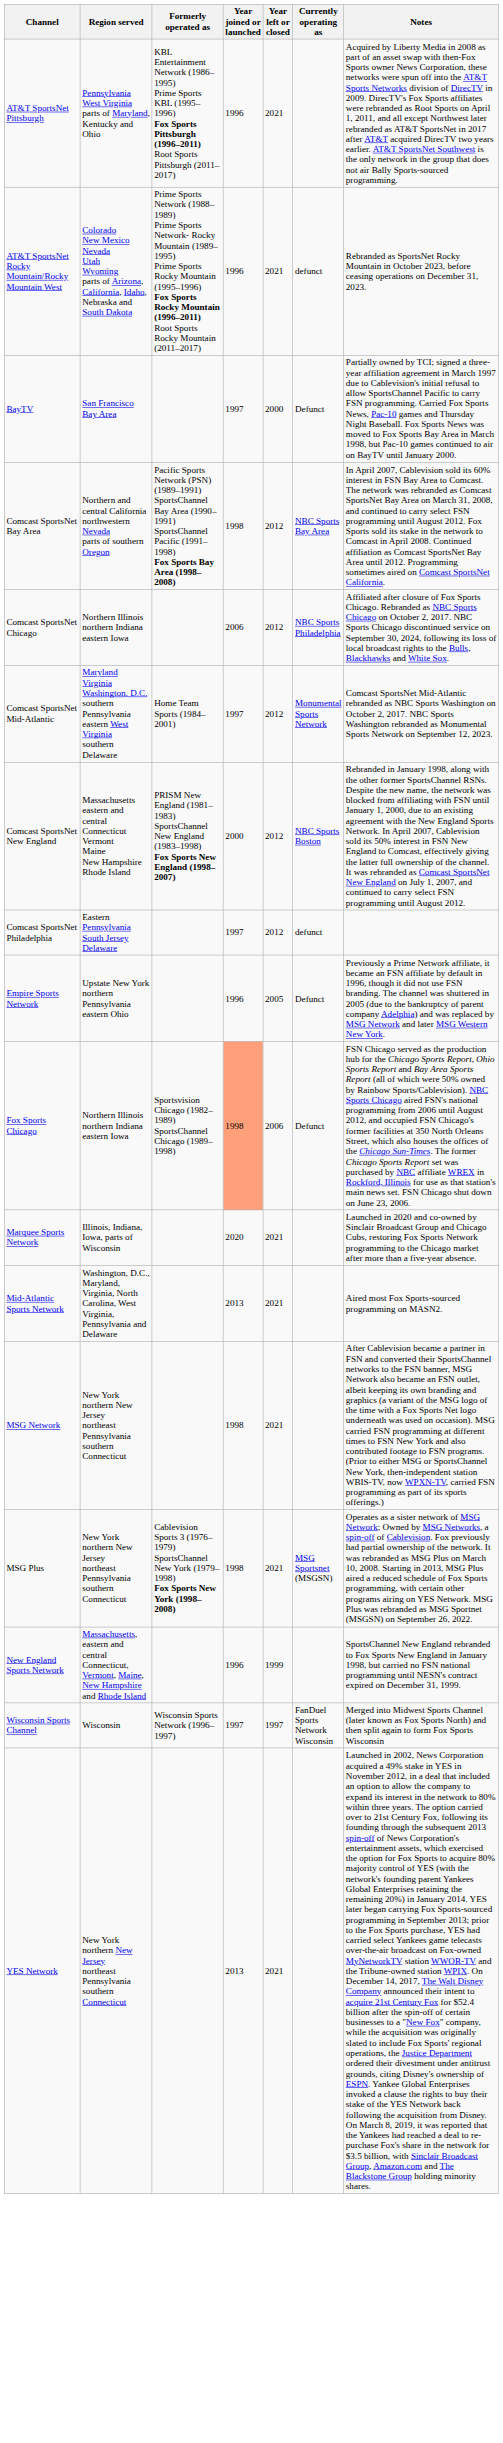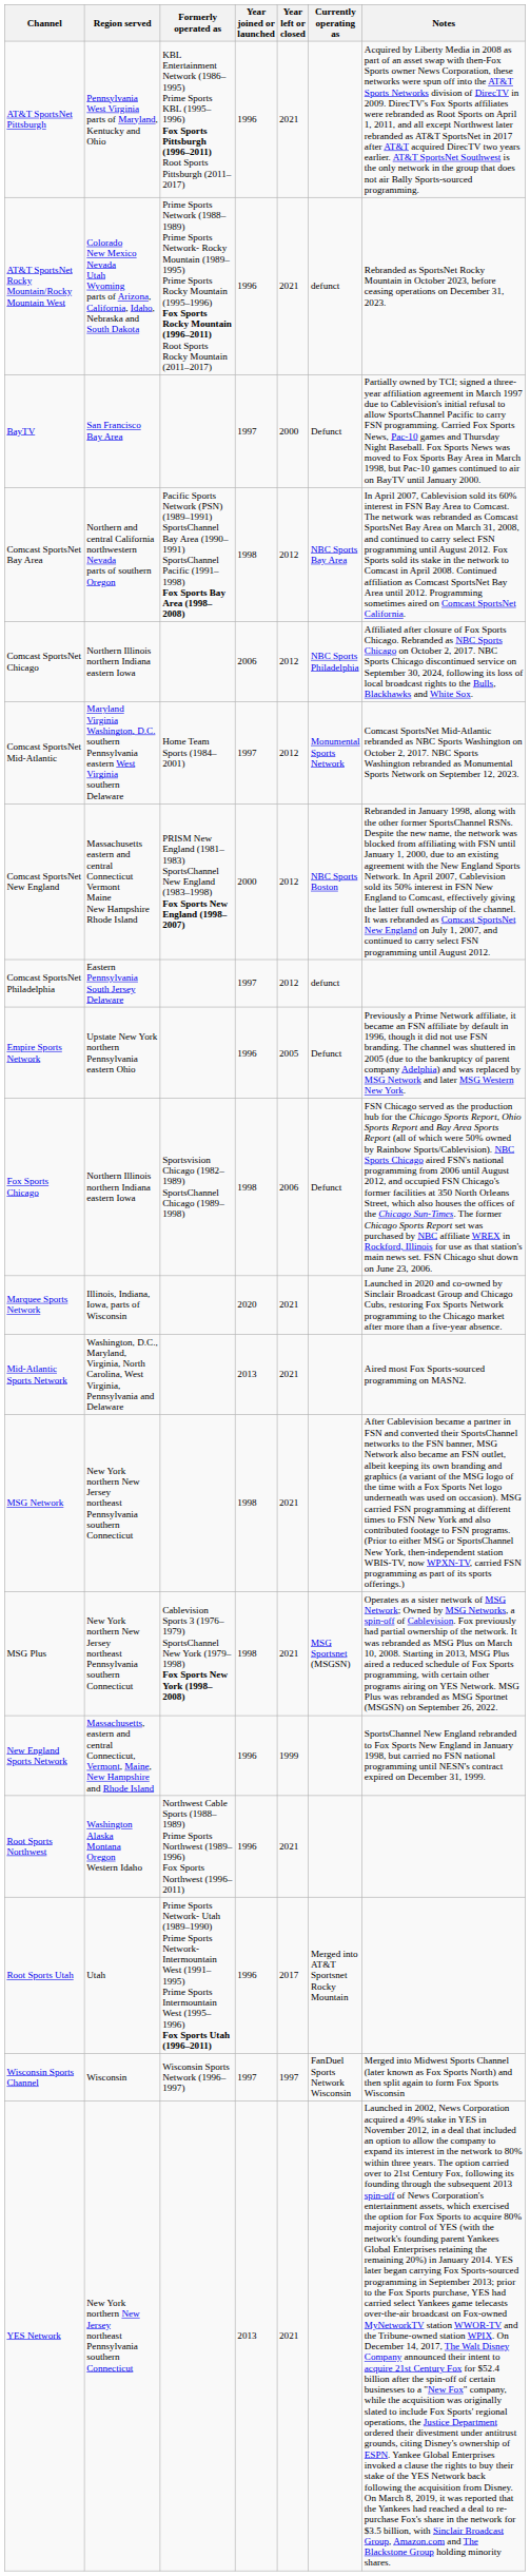 <table class="wikitable sortable">
 <tr style="text-align:center;">
 <th style="width:150px;">Channel</th>
 <th style="width:150px;">Region served</th>
 <th style="width:150px;">Formerly<br>operated as</th>
 <th style="width:50px;">Year<br>joined or launched</th>
 <th style="width:50px;">Year left or closed</th>
 <th>Currently operating as</th>
 <th style="width:450px;">Notes</th>
 </tr>
 <tr>
 <td><a href='#'>AT&T SportsNet Pittsburgh</a></td>
 <td><a href='#'>Pennsylvania</a><br><a href='#'>West Virginia</a><br> parts of <a href='#'>Maryland</a>, Kentucky and Ohio</td>
 <td>KBL Entertainment Network (1986–1995)<br>Prime Sports KBL (1995–1996)<br><strong>Fox Sports Pittsburgh (1996–2011)</strong><br>Root Sports Pittsburgh (2011–2017)</td>
 <td>1996</td>
 <td>2021</td>
 <td></td>
 <td>Acquired by Liberty Media in 2008 as part of an asset swap with then-Fox Sports owner News Corporation, these networks were spun off into the <a href='#'>AT&T Sports Networks</a> division of <a href='#'>DirecTV</a> in 2009. DirecTV's Fox Sports affiliates were rebranded as Root Sports on April 1, 2011, and all except Northwest later rebranded as AT&T SportsNet in 2017 after <a href='#'>AT&T</a> acquired DirecTV two years earlier. <a href='#'>AT&T SportsNet Southwest</a> is the only network in the group that does not air Bally Sports-sourced programming.</td>
 </tr>
 <tr>
 <td><a href='#'>AT&T SportsNet Rocky Mountain/Rocky Mountain West</a></td>
 <td><a href='#'>Colorado</a><br><a href='#'>New Mexico</a><br><a href='#'>Nevada</a><br><a href='#'>Utah</a><br><a href='#'>Wyoming</a><br>parts of <a href='#'>Arizona</a>, <a href='#'>California</a>, <a href='#'>Idaho</a>, Nebraska and <a href='#'>South Dakota</a></td>
 <td>Prime Sports Network (1988–1989)<br>Prime Sports Network- Rocky Mountain (1989–1995)<br>Prime Sports Rocky Mountain (1995–1996)<br><strong>Fox Sports Rocky Mountain (1996–2011)</strong><br>Root Sports Rocky Mountain (2011–2017)</td>
 <td>1996</td>
 <td>2021</td>
 <td>defunct</td>
 <td>Rebranded as SportsNet Rocky Mountain in October 2023, before ceasing operations on December 31, 2023.</td>
 </tr>
 <tr>
 <td><a href='#'>BayTV</a></td>
 <td><a href='#'>San Francisco Bay Area</a></td>
 <td></td>
 <td>1997</td>
 <td>2000</td>
 <td>Defunct</td>
 <td>Partially owned by TCI; signed a three-year affiliation agreement in March 1997 due to Cablevision's initial refusal to allow SportsChannel Pacific to carry FSN programming. Carried Fox Sports News, <a href='#'>Pac-10</a> games and Thursday Night Baseball. Fox Sports News was moved to Fox Sports Bay Area in March 1998, but Pac-10 games continued to air on BayTV until January 2000.</td>
 </tr>
 <tr>
 <td>Comcast SportsNet Bay Area</td>
 <td>Northern and central California<br>northwestern <a href='#'>Nevada</a><br>parts of southern <a href='#'>Oregon</a></td>
 <td>Pacific Sports Network (PSN) (1989–1991)<br>SportsChannel Bay Area (1990–1991)<br>SportsChannel Pacific (1991–1998)<br><strong>Fox Sports Bay Area (1998–2008)</strong></td>
 <td>1998</td>
 <td>2012</td>
 <td><a href='#'>NBC Sports Bay Area</a></td>
 <td>In April 2007, Cablevision sold its 60% interest in FSN Bay Area to Comcast. The network was rebranded as Comcast SportsNet Bay Area on March 31, 2008, and continued to carry select FSN programming until August 2012. Fox Sports sold its stake in the network to Comcast in April 2008. Continued affiliation as Comcast SportsNet Bay Area until 2012. Programming sometimes aired on <a href='#'>Comcast SportsNet California</a>.</td>
 </tr>
 <tr>
 <td>Comcast SportsNet Chicago</td>
 <td>Northern Illinois<br>northern Indiana<br>eastern Iowa</td>
 <td></td>
 <td>2006</td>
 <td>2012</td>
 <td><a href='#'>NBC Sports Philadelphia</a></td>
 <td>Affiliated after closure of Fox Sports Chicago. Rebranded as <a href='#'>NBC Sports Chicago</a> on October 2, 2017. NBC Sports Chicago discontinued service on September 30, 2024, following its loss of local broadcast rights to the <a href='#'>Bulls</a>, <a href='#'>Blackhawks</a> and <a href='#'>White Sox</a>.</td>
 </tr>
 <tr>
 <td>Comcast SportsNet Mid-Atlantic</td>
 <td><a href='#'>Maryland</a><br><a href='#'>Virginia</a><br><a href='#'>Washington, D.C.</a><br>southern Pennsylvania<br>eastern <a href='#'>West Virginia</a><br>southern Delaware</td>
 <td>Home Team Sports (1984–2001)</td>
 <td>1997</td>
 <td>2012</td>
 <td><a href='#'>Monumental Sports Network</a></td>
 <td>Comcast SportsNet Mid-Atlantic rebranded as NBC Sports Washington on October 2, 2017. NBC Sports Washington rebranded as Monumental Sports Network on September 12, 2023.</td>
 </tr>
 <tr>
 <td>Comcast SportsNet New England</td>
 <td>Massachusetts<br>eastern and central Connecticut<br>Vermont<br>Maine<br>New Hampshire<br>Rhode Island</td>
 <td>PRISM New England (1981–1983)<br>SportsChannel New England (1983–1998)<br><strong>Fox Sports New England (1998–2007)</strong></td>
 <td>2000</td>
 <td>2012</td>
 <td><a href='#'>NBC Sports Boston</a></td>
 <td>Rebranded in January 1998, along with the other former SportsChannel RSNs. Despite the new name, the network was blocked from affiliating with FSN until January 1, 2000, due to an existing agreement with the New England Sports Network. In April 2007, Cablevision sold its 50% interest in FSN New England to Comcast, effectively giving the latter full ownership of the channel. It was rebranded as <a href='#'>Comcast SportsNet New England</a> on July 1, 2007, and continued to carry select FSN programming until August 2012.</td>
 </tr>
 <tr>
 <td>Comcast SportsNet Philadelphia</td>
 <td>Eastern <a href='#'>Pennsylvania</a><br><a href='#'>South Jersey</a><br><a href='#'>Delaware</a></td>
 <td></td>
 <td>1997</td>
 <td>2012</td>
 <td>defunct</td>
 <td></td>
 </tr>
 <tr>
 <td><a href='#'>Empire Sports Network</a></td>
 <td>Upstate New York<br>northern Pennsylvania<br>eastern Ohio</td>
 <td></td>
 <td>1996</td>
 <td>2005</td>
 <td>Defunct</td>
 <td>Previously a Prime Network affiliate, it became an FSN affiliate by default in 1996, though it did not use FSN branding. The channel was shuttered in 2005 (due to the bankruptcy of parent company <a href='#'>Adelphia</a>) and was replaced by <a href='#'>MSG Network</a> and later <a href='#'>MSG Western New York</a>.</td>
 </tr>
 <tr>
 <td><a href='#'>Fox Sports Chicago</a></td>
 <td>Northern Illinois<br>northern Indiana<br>eastern Iowa</td>
 <td>Sportsvision Chicago (1982–1989)<br>SportsChannel Chicago (1989–1998)</td>
-<td style="background: lightsalmon;">1998</td>
+<td>1998</td>
 <td>2006</td>
 <td>Defunct</td>
 <td>FSN Chicago served as the production hub for the <em>Chicago Sports Report</em>, <em>Ohio Sports Report</em> and <em>Bay Area Sports Report</em> (all of which were 50% owned by Rainbow Sports/Cablevision). <a href='#'>NBC Sports Chicago</a> aired FSN's national programming from 2006 until August 2012, and occupied FSN Chicago's former facilities at 350 North Orleans Street, which also houses the offices of the <em><a href='#'>Chicago Sun-Times</a></em>. The former <em>Chicago Sports Report</em> set was purchased by <a href='#'>NBC</a> affiliate <a href='#'>WREX</a> in <a href='#'>Rockford, Illinois</a> for use as that station's main news set. FSN Chicago shut down on June 23, 2006.</td>
 </tr>
 <tr>
 <td><a href='#'>Marquee Sports Network</a></td>
 <td>Illinois, Indiana, Iowa, parts of Wisconsin</td>
 <td></td>
 <td>2020</td>
 <td>2021</td>
 <td></td>
 <td>Launched in 2020 and co-owned by Sinclair Broadcast Group and Chicago Cubs, restoring Fox Sports Network programming to the Chicago market after more than a five-year absence.</td>
 </tr>
 <tr>
 <td><a href='#'>Mid-Atlantic Sports Network</a></td>
 <td>Washington, D.C., Maryland, Virginia, North Carolina, West Virginia, Pennsylvania and Delaware</td>
 <td></td>
 <td>2013</td>
 <td>2021</td>
 <td></td>
 <td>Aired most Fox Sports-sourced programming on MASN2.</td>
 </tr>
 <tr>
 <td><a href='#'>MSG Network</a></td>
 <td>New York<br>northern New Jersey<br>northeast Pennsylvania<br>southern Connecticut</td>
 <td></td>
 <td>1998</td>
 <td>2021</td>
 <td></td>
 <td>After Cablevision became a partner in FSN and converted their SportsChannel networks to the FSN banner, MSG Network also became an FSN outlet, albeit keeping its own branding and graphics (a variant of the MSG logo of the time with a Fox Sports Net logo underneath was used on occasion). MSG carried FSN programming at different times to FSN New York and also contributed footage to FSN programs. (Prior to either MSG or SportsChannel New York, then-independent station WBIS-TV, now <a href='#'>WPXN-TV</a>, carried FSN programming as part of its sports offerings.)</td>
 </tr>
 <tr>
 <td>MSG Plus</td>
 <td>New York<br>northern New Jersey<br>northeast Pennsylvania<br>southern Connecticut</td>
 <td>Cablevision Sports 3 (1976–1979)<br>SportsChannel New York (1979–1998)<br><strong>Fox Sports New York (1998–2008)</strong></td>
 <td>1998</td>
 <td>2021</td>
 <td><a href='#'>MSG Sportsnet</a> (MSGSN)</td>
 <td>Operates as a sister network of <a href='#'>MSG Network</a>; Owned by <a href='#'>MSG Networks</a>, a <a href='#'>spin-off</a> of <a href='#'>Cablevision</a>. Fox previously had partial ownership of the network. It was rebranded as MSG Plus on March 10, 2008. Starting in 2013, MSG Plus aired a reduced schedule of Fox Sports programming, with certain other programs airing on YES Network. MSG Plus was rebranded as MSG Sportnet (MSGSN) on September 26, 2022.</td>
 </tr>
 <tr>
 <td><a href='#'>New England Sports Network</a></td>
 <td><a href='#'>Massachusetts</a>, eastern and central Connecticut, <a href='#'>Vermont</a>, <a href='#'>Maine</a>, <a href='#'>New Hampshire</a> and <a href='#'>Rhode Island</a></td>
 <td></td>
 <td>1996</td>
 <td>1999</td>
 <td></td>
 <td>SportsChannel New England rebranded to Fox Sports New England in January 1998, but carried no FSN national programming until NESN's contract expired on December 31, 1999.</td>
 </tr>
 <tr>
+<td><a href='#'>Root Sports Northwest</a></td>
+<td><a href='#'>Washington</a><br><a href='#'>Alaska</a><br><a href='#'>Montana</a><br><a href='#'>Oregon</a><br>Western Idaho</td>
+<td>Northwest Cable Sports (1988–1989)<br>Prime Sports Northwest (1989–1996)<br>Fox Sports Northwest (1996–2011)</td>
+<td>1996</td>
+<td>2021</td>
+<td></td>
+<td></td>
+</tr>
+<tr>
+<td><a href='#'>Root Sports Utah</a></td>
+<td>Utah</td>
+<td>Prime Sports Network- Utah (1989–1990)<br>Prime Sports Network- Intermountain West (1991–1995)<br>Prime Sports Intermountain West (1995–1996)<br><strong>Fox Sports Utah (1996–2011)</strong></td>
+<td>1996</td>
+<td>2017</td>
+<td>Merged into AT&T Sportsnet Rocky Mountain</td>
+<td></td>
+</tr>
+<tr>
 <td><a href='#'>Wisconsin Sports Channel</a></td>
 <td>Wisconsin</td>
 <td>Wisconsin Sports Network (1996–1997)</td>
 <td>1997</td>
 <td>1997</td>
 <td>FanDuel Sports Network Wisconsin</td>
 <td>Merged into Midwest Sports Channel (later known as Fox Sports North) and then split again to form Fox Sports Wisconsin</td>
 </tr>
 <tr>
 <td><a href='#'>YES Network</a></td>
 <td>New York<br>northern <a href='#'>New Jersey</a><br>northeast Pennsylvania<br>southern <a href='#'>Connecticut</a></td>
 <td></td>
 <td>2013</td>
 <td>2021</td>
 <td></td>
 <td>Launched in 2002, News Corporation acquired a 49% stake in YES in November 2012, in a deal that included an option to allow the company to expand its interest in the network to 80% within three years. The option carried over to 21st Century Fox, following its founding through the subsequent 2013 <a href='#'>spin-off</a> of News Corporation's entertainment assets, which exercised the option for Fox Sports to acquire 80% majority control of YES (with the network's founding parent Yankees Global Enterprises retaining the remaining 20%) in January 2014. YES later began carrying Fox Sports-sourced programming in September 2013; prior to the Fox Sports purchase, YES had carried select Yankees game telecasts over-the-air broadcast on Fox-owned <a href='#'>MyNetworkTV</a> station <a href='#'>WWOR-TV</a> and the Tribune-owned station <a href='#'>WPIX</a>. On December 14, 2017, <a href='#'>The Walt Disney Company</a> announced their intent to <a href='#'>acquire 21st Century Fox</a> for $52.4 billion after the spin-off of certain businesses to a "<a href='#'>New Fox</a>" company, while the acquisition was originally slated to include Fox Sports' regional operations, the <a href='#'>Justice Department</a> ordered their divestment under antitrust grounds, citing Disney's ownership of <a href='#'>ESPN</a>. Yankee Global Enterprises invoked a clause the rights to buy their stake of the YES Network back following the acquisition from Disney. On March 8, 2019, it was reported that the Yankees had reached a deal to re-purchase Fox's share in the network for $3.5 billion, with <a href='#'>Sinclair Broadcast Group</a>, <a href='#'>Amazon.com</a> and <a href='#'>The Blackstone Group</a> holding minority shares.</td>
 </tr>
 </table>
